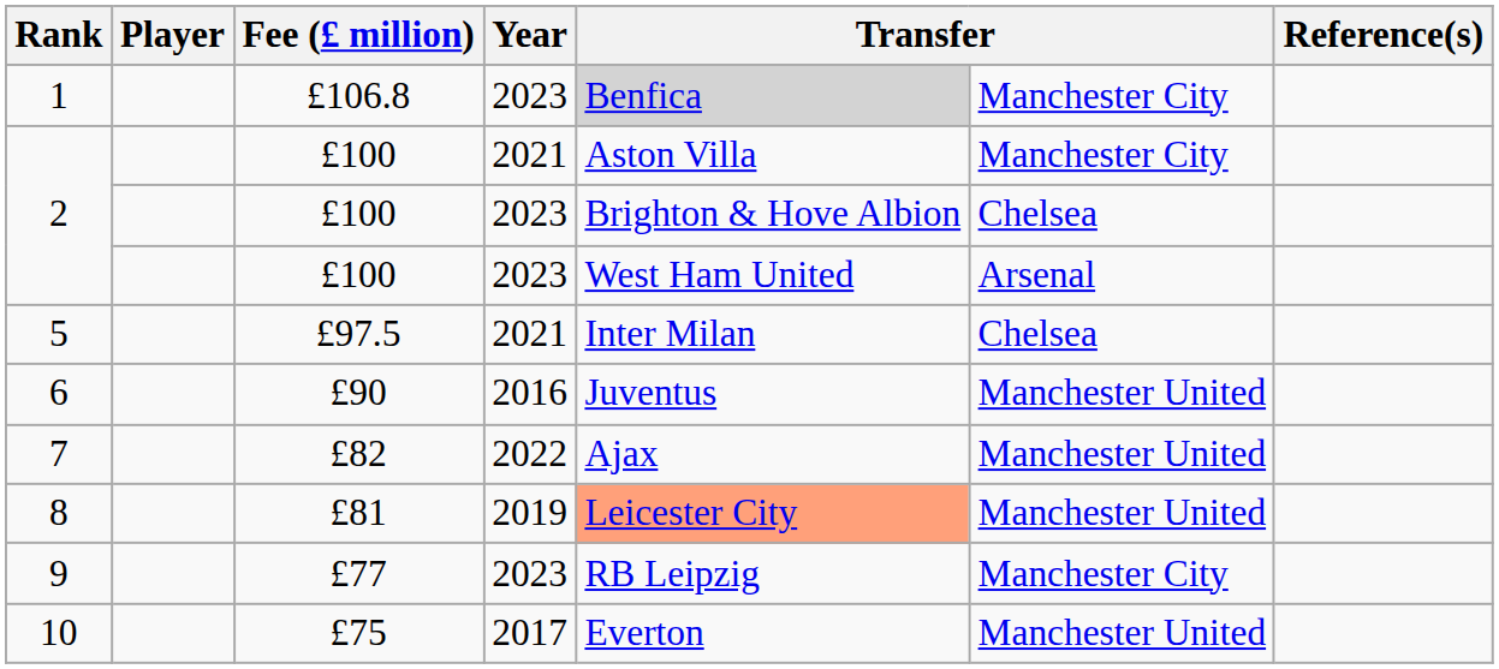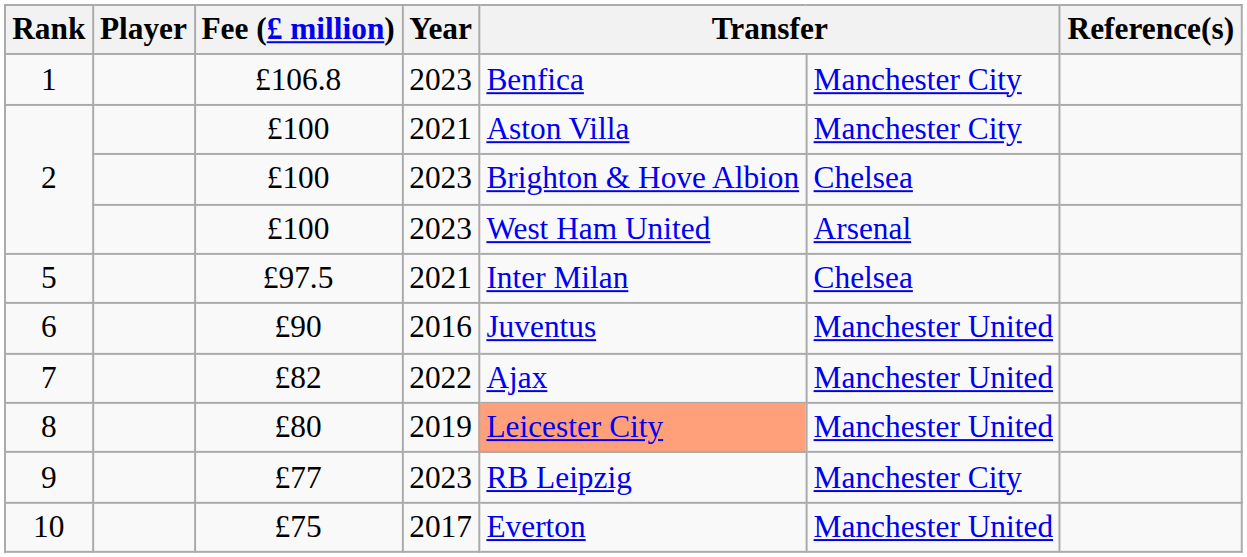 <table class="wikitable" style="text-align:center">
 <tr>
 <th scope="col">Rank</th>
 <th scope="col">Player</th>
 <th scope="col">Fee (<a href='#'>£ million</a>)</th>
 <th scope="col">Year</th>
 <th scope="col" colspan="2">Transfer</th>
 <th scope="col">Reference(s)</th>
 </tr>
 <tr>
 <td>1</td>
 <td align="left"></td>
 <td>£106.8</td>
 <td>2023</td>
-<td align="left" style="background: lightgrey;"> <a href='#'>Benfica</a></td>
+<td align="left"> <a href='#'>Benfica</a></td>
 <td align="left"> <a href='#'>Manchester City</a></td>
 <td></td>
 </tr>
 <tr>
 <td rowspan="3">2</td>
 <td align="left"></td>
 <td>£100</td>
 <td>2021</td>
 <td align="left"> <a href='#'>Aston Villa</a></td>
 <td align="left"> <a href='#'>Manchester City</a></td>
 <td></td>
 </tr>
 <tr>
 <td align="left"></td>
 <td>£100</td>
 <td>2023</td>
 <td align="left"> <a href='#'>Brighton & Hove Albion</a></td>
 <td align="left"> <a href='#'>Chelsea</a></td>
 <td></td>
 </tr>
 <tr>
 <td align="left"></td>
 <td>£100</td>
 <td>2023</td>
 <td align="left"> <a href='#'>West Ham United</a></td>
 <td align="left"> <a href='#'>Arsenal</a></td>
 <td></td>
 </tr>
 <tr>
 <td>5</td>
 <td align="left"></td>
 <td>£97.5</td>
 <td>2021</td>
 <td align="left"> <a href='#'>Inter Milan</a></td>
 <td align="left"> <a href='#'>Chelsea</a></td>
 <td></td>
 </tr>
 <tr>
 <td>6</td>
 <td align="left"></td>
 <td>£90</td>
 <td>2016</td>
 <td align="left"> <a href='#'>Juventus</a></td>
 <td align="left"> <a href='#'>Manchester United</a></td>
 <td></td>
 </tr>
 <tr>
 <td>7</td>
 <td align="left"></td>
 <td>£82</td>
 <td>2022</td>
 <td align="left"> <a href='#'>Ajax</a></td>
 <td align="left"> <a href='#'>Manchester United</a></td>
 <td></td>
 </tr>
 <tr>
 <td>8</td>
 <td align="left"></td>
-<td>£81</td>
+<td>£80</td>
 <td>2019</td>
 <td align="left" style="background: lightsalmon;"> <a href='#'>Leicester City</a></td>
 <td align="left"> <a href='#'>Manchester United</a></td>
 <td></td>
 </tr>
 <tr>
 <td>9</td>
 <td align="left"></td>
 <td>£77</td>
 <td>2023</td>
 <td align="left"> <a href='#'>RB Leipzig</a></td>
 <td align="left"> <a href='#'>Manchester City</a></td>
 <td></td>
 </tr>
 <tr>
 <td>10</td>
 <td align="left"></td>
 <td>£75</td>
 <td>2017</td>
 <td align="left"> <a href='#'>Everton</a></td>
 <td align="left"> <a href='#'>Manchester United</a></td>
 <td></td>
 </tr>
 </table>
